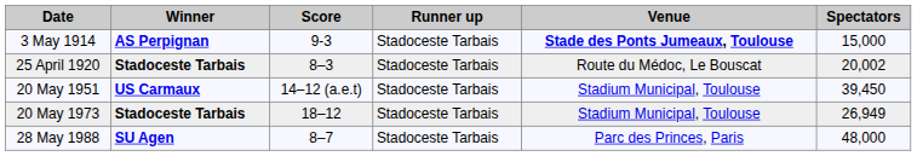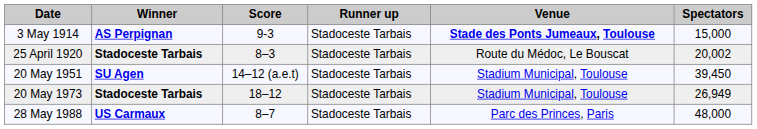 <table cellpadding="4" cellspacing="0" border="1" style="background:#f7f8ff; width:80%; font-size:gray solid 1px; border-collapse:collapse;">
 <tr style="background:#ccc;">
 <td align=center><strong>Date</strong></td>
 <td align=center><strong>Winner</strong></td>
 <td align=center><strong>Score</strong></td>
 <td align=center><strong>Runner up</strong></td>
 <td align=center><strong>Venue</strong></td>
 <td align=center><strong>Spectators</strong></td>
 </tr>
 <tr>
 <td align=center>3 May 1914</td>
 <td><strong><a href='#'>AS Perpignan</a></strong></td>
 <td align=center>9-3</td>
 <td>Stadoceste Tarbais</td>
 <td align=center><strong><a href='#'>Stade des Ponts Jumeaux</a>, <a href='#'>Toulouse</a></strong></td>
 <td align=center>15,000</td>
 </tr>
 <tr bgcolor="#efefef">
 <td align=center>25 April 1920</td>
 <td><strong>Stadoceste Tarbais</strong></td>
 <td align=center>8–3</td>
 <td>Stadoceste Tarbais</td>
 <td align=center>Route du Médoc, Le Bouscat</td>
 <td align=center>20,002</td>
 </tr>
 <tr>
 <td align=center>20 May 1951</td>
-<td><strong><a href='#'>US Carmaux</a></strong></td>
+<td><strong><a href='#'>SU Agen</a></strong></td>
 <td align=center>14–12 (a.e.t)</td>
 <td>Stadoceste Tarbais</td>
 <td align=center><a href='#'>Stadium Municipal</a>, <a href='#'>Toulouse</a></td>
 <td align=center>39,450</td>
 </tr>
 <tr bgcolor="#efefef">
 <td align=center>20 May 1973</td>
 <td><strong>Stadoceste Tarbais</strong></td>
 <td align=center>18–12</td>
 <td>Stadoceste Tarbais</td>
 <td align=center><a href='#'>Stadium Municipal</a>, <a href='#'>Toulouse</a></td>
 <td align=center>26,949</td>
 </tr>
 <tr>
 <td align=center>28 May 1988</td>
-<td><strong><a href='#'>SU Agen</a></strong></td>
+<td><strong><a href='#'>US Carmaux</a></strong></td>
 <td align=center>8–7</td>
 <td>Stadoceste Tarbais</td>
 <td align=center><a href='#'>Parc des Princes</a>, <a href='#'>Paris</a></td>
 <td align=center>48,000</td>
 </tr>
 </table>
